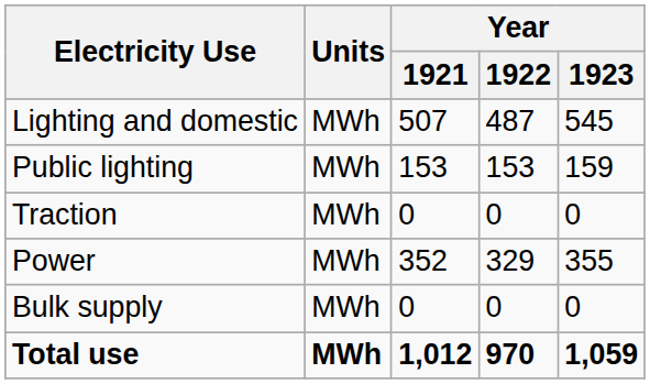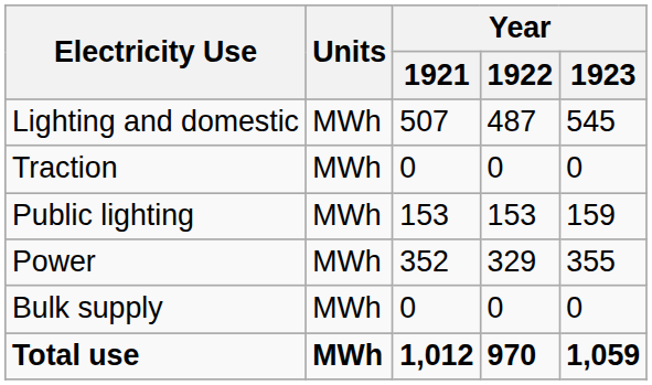 <table class="wikitable">
 <tr>
 <th rowspan="2">Electricity  Use</th>
 <th rowspan="2">Units</th>
 <th colspan="3">Year</th>
 </tr>
 <tr>
 <th>1921</th>
 <th>1922</th>
 <th>1923</th>
 </tr>
 <tr>
 <td>Lighting  and domestic</td>
 <td>MWh</td>
 <td>507</td>
 <td>487</td>
 <td>545</td>
 </tr>
 <tr>
+<td>Traction</td>
+<td>MWh</td>
+<td>0</td>
+<td>0</td>
+<td>0</td>
+</tr>
+<tr>
 <td>Public  lighting</td>
 <td>MWh</td>
 <td>153</td>
 <td>153</td>
 <td>159</td>
-</tr>
-<tr>
-<td>Traction</td>
-<td>MWh</td>
-<td>0</td>
-<td>0</td>
-<td>0</td>
 </tr>
 <tr>
 <td>Power</td>
 <td>MWh</td>
 <td>352</td>
 <td>329</td>
 <td>355</td>
 </tr>
 <tr>
 <td>Bulk  supply</td>
 <td>MWh</td>
 <td>0</td>
 <td>0</td>
 <td>0</td>
 </tr>
 <tr>
 <td><strong>Total  use</strong></td>
 <td><strong>MWh</strong></td>
 <td><strong>1,012</strong></td>
 <td><strong>970</strong></td>
 <td><strong>1,059</strong></td>
 </tr>
 </table>
